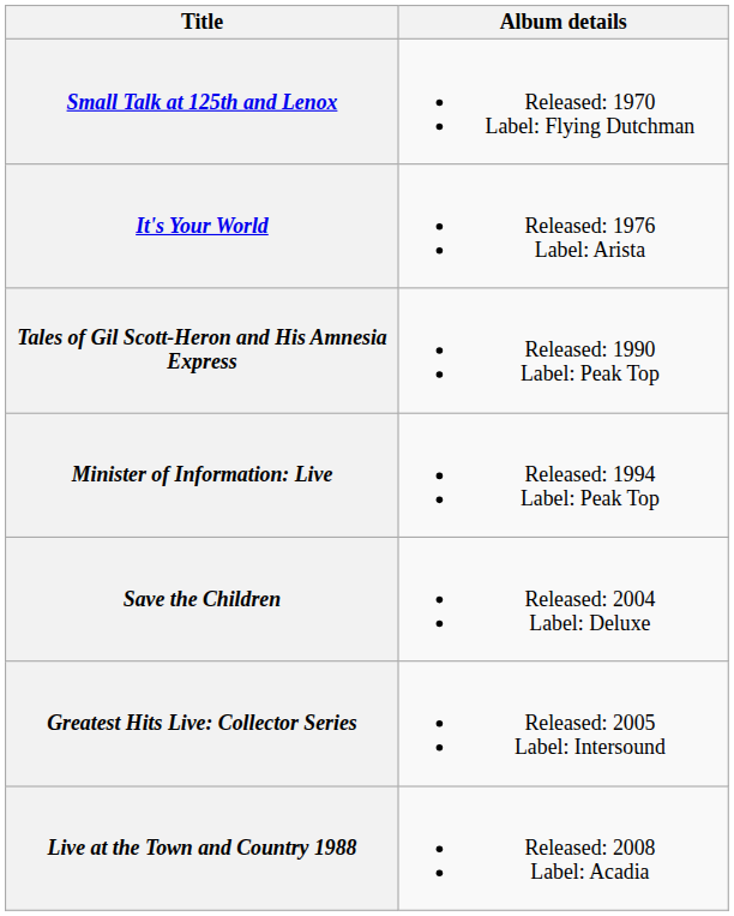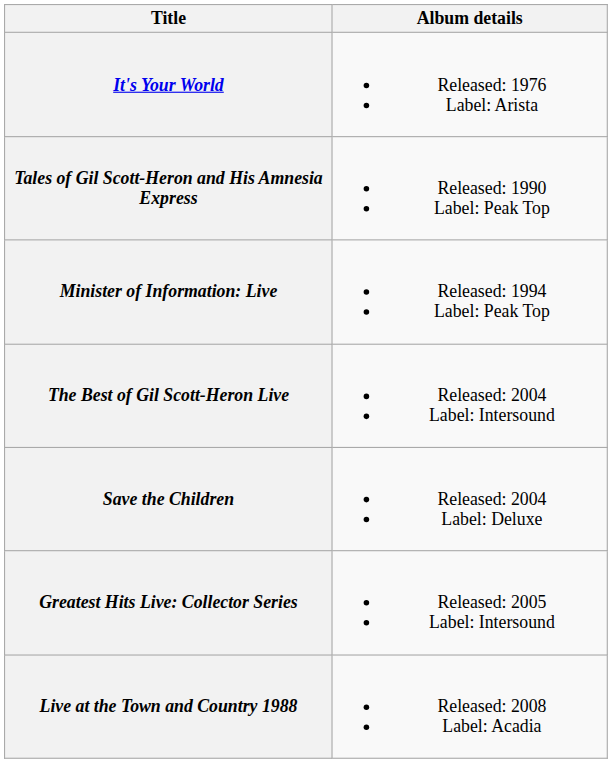 <table class="wikitable plainrowheaders" style="text-align:center;">
 <tr>
 <th scope="col" style="width:18em;">Title</th>
 <th scope="col" style="width:15em;">Album details</th>
-</tr>
-<tr>
-<th scope="row"><em><a href='#'>Small Talk at 125th and Lenox</a></em></th>
-<td><br><ul><li>Released: 1970</li><li>Label: Flying Dutchman</li></ul></td>
 </tr>
 <tr>
 <th scope="row"><em><a href='#'>It's Your World</a></em> </th>
 <td><br><ul><li>Released: 1976</li><li>Label: Arista</li></ul></td>
 </tr>
 <tr>
 <th scope="row"><em>Tales of Gil Scott-Heron and His Amnesia Express</em></th>
 <td><br><ul><li>Released: 1990</li><li>Label: Peak Top</li></ul></td>
 </tr>
 <tr>
 <th scope="row"><em>Minister of Information: Live</em></th>
 <td><br><ul><li>Released: 1994</li><li>Label: Peak Top</li></ul></td>
 </tr>
 <tr>
+<th scope="row"><em>The Best of Gil Scott-Heron Live</em></th>
+<td><br><ul><li>Released: 2004</li><li>Label: Intersound</li></ul></td>
+</tr>
+<tr>
 <th scope="row"><em>Save the Children</em></th>
 <td><br><ul><li>Released: 2004</li><li>Label: Deluxe</li></ul></td>
 </tr>
 <tr>
 <th scope="row"><em>Greatest Hits Live: Collector Series</em></th>
 <td><br><ul><li>Released: 2005</li><li>Label: Intersound</li></ul></td>
 </tr>
 <tr>
 <th scope="row"><em>Live at the Town and Country 1988</em></th>
 <td><br><ul><li>Released: 2008</li><li>Label: Acadia</li></ul></td>
 </tr>
 </table>
